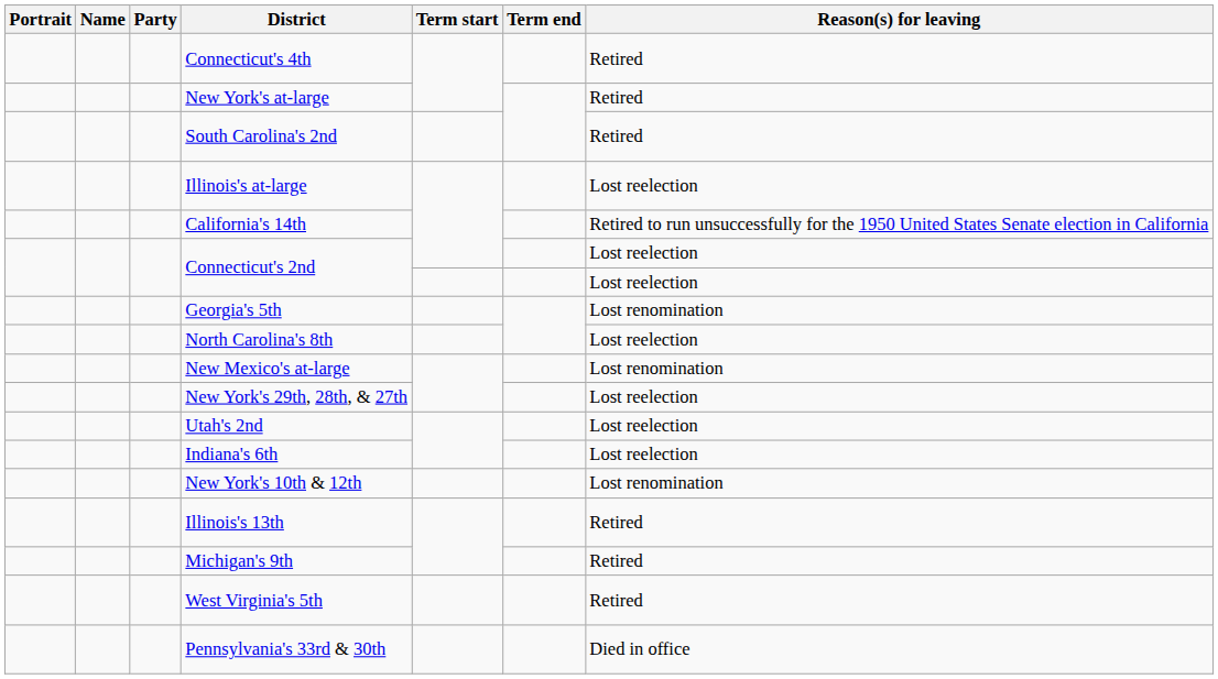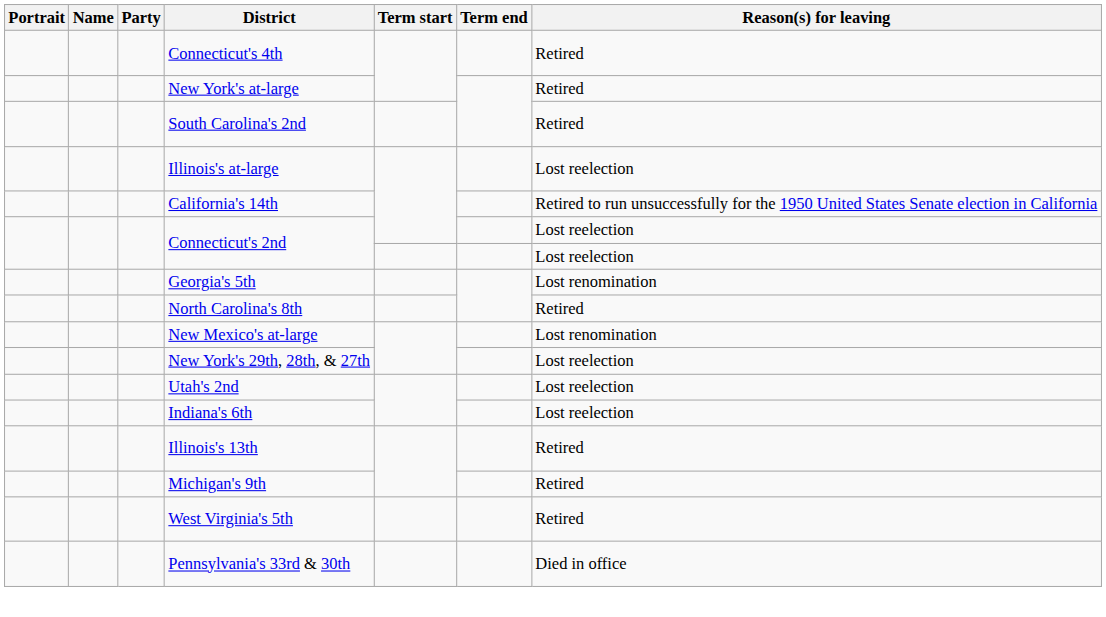 <table class="wikitable sortable">
 <tr>
 <th>Portrait</th>
 <th>Name<br></th>
 <th>Party</th>
 <th>District</th>
 <th>Term start</th>
 <th>Term end</th>
 <th>Reason(s) for leaving</th>
 </tr>
 <tr>
 <td></td>
 <td><br><br></td>
 <td></td>
 <td><a href='#'>Connecticut's 4th</a></td>
 <td rowspan=2></td>
 <td></td>
 <td>Retired</td>
 </tr>
 <tr>
 <td></td>
 <td><br></td>
 <td></td>
 <td><a href='#'>New York's at-large</a></td>
 <td rowspan=2></td>
 <td>Retired</td>
 </tr>
 <tr>
 <td></td>
 <td><br><br></td>
 <td></td>
 <td><a href='#'>South Carolina's 2nd</a></td>
 <td></td>
 <td>Retired</td>
 </tr>
 <tr>
 <td></td>
 <td><br><br></td>
 <td></td>
 <td><a href='#'>Illinois's at-large</a></td>
 <td rowspan=3></td>
 <td></td>
 <td>Lost reelection</td>
 </tr>
 <tr>
 <td></td>
 <td><br></td>
 <td></td>
 <td><a href='#'>California's 14th</a></td>
 <td></td>
 <td>Retired to run unsuccessfully for the <a href='#'>1950 United States Senate election in California</a></td>
 </tr>
 <tr>
 <td rowspan=2></td>
 <td rowspan=2><br><br></td>
 <td rowspan=2 ></td>
 <td rowspan=2><a href='#'>Connecticut's 2nd</a></td>
 <td></td>
 <td>Lost reelection</td>
 </tr>
 <tr>
 <td></td>
 <td></td>
 <td>Lost reelection</td>
 </tr>
 <tr>
 <td></td>
 <td><br></td>
 <td></td>
 <td><a href='#'>Georgia's 5th</a></td>
 <td></td>
 <td rowspan=2></td>
 <td>Lost renomination</td>
 </tr>
 <tr>
 <td></td>
 <td><br></td>
 <td></td>
 <td><a href='#'>North Carolina's 8th</a></td>
 <td></td>
-<td>Lost reelection</td>
+<td>Retired</td>
 </tr>
 <tr>
 <td></td>
 <td><br></td>
 <td></td>
 <td><a href='#'>New Mexico's at-large</a></td>
 <td rowspan=2></td>
 <td></td>
 <td>Lost renomination</td>
 </tr>
 <tr>
 <td></td>
 <td><br></td>
 <td></td>
 <td><a href='#'>New York's 29th</a>, <a href='#'>28th</a>, & <a href='#'>27th</a></td>
 <td></td>
 <td>Lost reelection</td>
 </tr>
 <tr>
 <td></td>
 <td><br></td>
 <td></td>
 <td><a href='#'>Utah's 2nd</a></td>
 <td rowspan=2></td>
 <td></td>
 <td>Lost reelection</td>
 </tr>
 <tr>
 <td></td>
 <td><br></td>
 <td></td>
 <td><a href='#'>Indiana's 6th</a></td>
 <td></td>
 <td>Lost reelection</td>
 </tr>
 <tr>
 <td></td>
-<td><br></td>
-<td></td>
-<td><a href='#'>New York's 10th</a> & <a href='#'>12th</a></td>
-<td></td>
-<td></td>
-<td>Lost renomination</td>
-</tr>
-<tr>
-<td></td>
 <td><br><br></td>
 <td></td>
 <td><a href='#'>Illinois's 13th</a></td>
 <td rowspan=2></td>
 <td></td>
 <td>Retired</td>
 </tr>
 <tr>
 <td></td>
 <td><br></td>
 <td></td>
 <td><a href='#'>Michigan's 9th</a></td>
 <td></td>
 <td>Retired</td>
 </tr>
 <tr>
 <td></td>
 <td><br><br></td>
 <td></td>
 <td><a href='#'>West Virginia's 5th</a></td>
 <td></td>
 <td></td>
 <td>Retired</td>
 </tr>
 <tr>
 <td></td>
 <td><br><br></td>
 <td></td>
 <td><a href='#'>Pennsylvania's 33rd</a> & <a href='#'>30th</a></td>
 <td></td>
 <td></td>
 <td>Died in office</td>
 </tr>
 </table>
